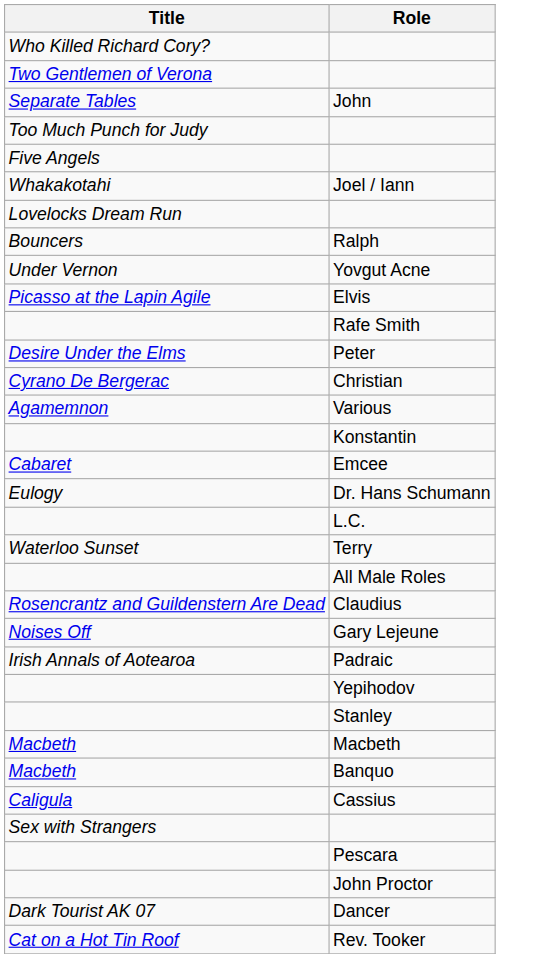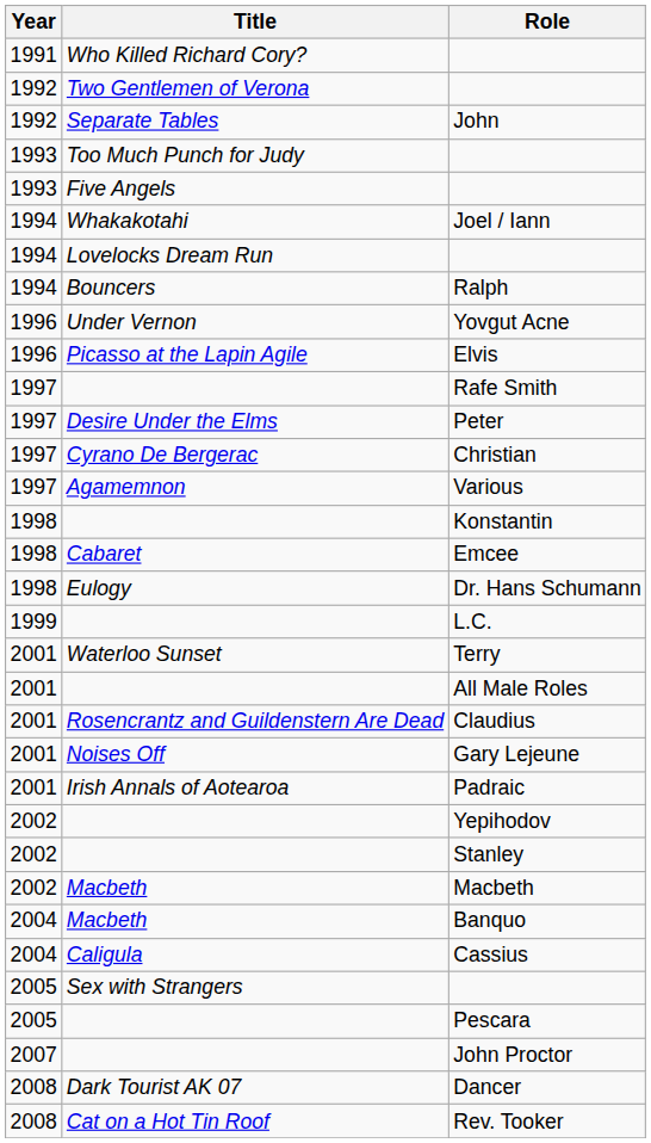 <table class="wikitable sortable">
 <tr>
+<th>Year</th>
 <th>Title</th>
 <th>Role</th>
 </tr>
 <tr>
+<td>1991</td>
 <td><em>Who Killed Richard Cory?</em></td>
 <td></td>
 </tr>
 <tr>
+<td>1992</td>
 <td><em><a href='#'>Two Gentlemen of Verona</a></em></td>
 <td></td>
 </tr>
 <tr>
+<td>1992</td>
 <td><em><a href='#'>Separate Tables</a></em></td>
 <td>John</td>
 </tr>
 <tr>
+<td>1993</td>
 <td><em>Too Much Punch for Judy</em></td>
 <td></td>
 </tr>
 <tr>
+<td>1993</td>
 <td><em>Five Angels</em></td>
 <td></td>
 </tr>
 <tr>
+<td>1994</td>
 <td><em>Whakakotahi</em></td>
 <td>Joel / Iann</td>
 </tr>
 <tr>
+<td>1994</td>
 <td><em>Lovelocks Dream Run</em></td>
 <td></td>
 </tr>
 <tr>
+<td>1994</td>
 <td><em>Bouncers</em></td>
 <td>Ralph</td>
 </tr>
 <tr>
+<td>1996</td>
 <td><em>Under Vernon</em></td>
 <td>Yovgut Acne</td>
 </tr>
 <tr>
+<td>1996</td>
 <td><em><a href='#'>Picasso at the Lapin Agile</a></em></td>
 <td>Elvis</td>
 </tr>
 <tr>
+<td>1997</td>
 <td><em></em></td>
 <td>Rafe Smith</td>
 </tr>
 <tr>
+<td>1997</td>
 <td><em><a href='#'>Desire Under the Elms</a></em></td>
 <td>Peter</td>
 </tr>
 <tr>
+<td>1997</td>
 <td><em><a href='#'>Cyrano De Bergerac</a></em></td>
 <td>Christian</td>
 </tr>
 <tr>
+<td>1997</td>
 <td><em><a href='#'>Agamemnon</a></em></td>
 <td>Various</td>
 </tr>
 <tr>
+<td>1998</td>
 <td><em></em></td>
 <td>Konstantin</td>
 </tr>
 <tr>
+<td>1998</td>
 <td><em><a href='#'>Cabaret</a></em></td>
 <td>Emcee</td>
 </tr>
 <tr>
+<td>1998</td>
 <td><em>Eulogy</em></td>
 <td>Dr. Hans Schumann</td>
 </tr>
 <tr>
+<td>1999</td>
 <td><em></em></td>
 <td>L.C.</td>
 </tr>
 <tr>
+<td>2001</td>
 <td><em>Waterloo Sunset</em></td>
 <td>Terry</td>
 </tr>
 <tr>
+<td>2001</td>
 <td><em></em></td>
 <td>All Male Roles</td>
 </tr>
 <tr>
+<td>2001</td>
 <td><em><a href='#'>Rosencrantz and Guildenstern Are Dead</a></em></td>
 <td>Claudius</td>
 </tr>
 <tr>
+<td>2001</td>
 <td><em><a href='#'>Noises Off</a></em></td>
 <td>Gary Lejeune</td>
 </tr>
 <tr>
+<td>2001</td>
 <td><em>Irish Annals of Aotearoa</em></td>
 <td>Padraic</td>
 </tr>
 <tr>
+<td>2002</td>
 <td><em></em></td>
 <td>Yepihodov</td>
 </tr>
 <tr>
+<td>2002</td>
 <td><em></em></td>
 <td>Stanley</td>
 </tr>
 <tr>
+<td>2002</td>
 <td><em><a href='#'>Macbeth</a></em></td>
 <td>Macbeth</td>
 </tr>
 <tr>
+<td>2004</td>
 <td><em><a href='#'>Macbeth</a></em></td>
 <td>Banquo</td>
 </tr>
 <tr>
+<td>2004</td>
 <td><em><a href='#'>Caligula</a></em></td>
 <td>Cassius</td>
 </tr>
 <tr>
+<td>2005</td>
 <td><em>Sex with Strangers</em></td>
 <td></td>
 </tr>
 <tr>
+<td>2005</td>
 <td><em></em></td>
 <td>Pescara</td>
 </tr>
 <tr>
+<td>2007</td>
 <td><em></em></td>
 <td>John Proctor</td>
 </tr>
 <tr>
+<td>2008</td>
 <td><em>Dark Tourist AK 07</em></td>
 <td>Dancer</td>
 </tr>
 <tr>
+<td>2008</td>
 <td><em><a href='#'>Cat on a Hot Tin Roof</a></em></td>
 <td>Rev. Tooker</td>
 </tr>
 </table>
